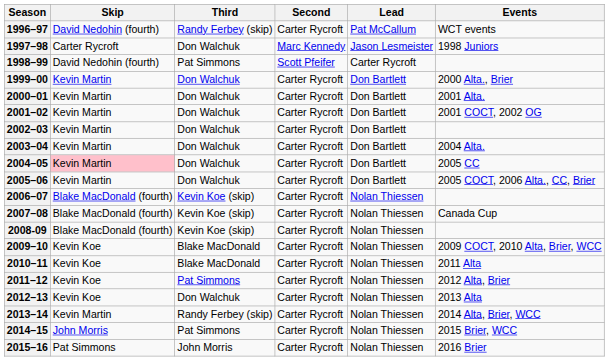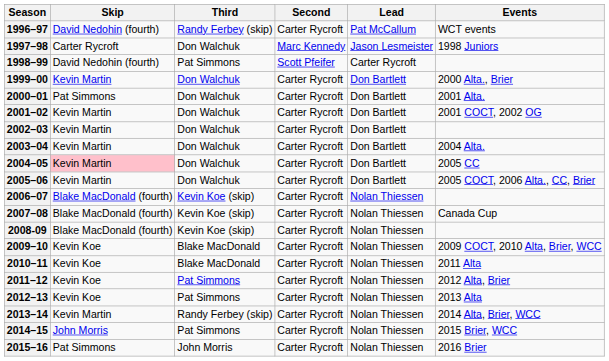 <table class="wikitable">
 <tr>
 <th scope="col">Season</th>
 <th scope="col">Skip</th>
 <th scope="col">Third</th>
 <th scope="col">Second</th>
 <th scope="col">Lead</th>
 <th scope="col">Events</th>
 </tr>
 <tr>
 <th scope="row">1996–97</th>
 <td><a href='#'>David Nedohin</a> (fourth)</td>
 <td><a href='#'>Randy Ferbey</a> (skip)</td>
 <td>Carter Rycroft</td>
 <td><a href='#'>Pat McCallum</a></td>
 <td>WCT events</td>
 </tr>
 <tr>
 <th scope="row">1997–98</th>
 <td>Carter Rycroft</td>
 <td>Don Walchuk</td>
 <td><a href='#'>Marc Kennedy</a></td>
 <td><a href='#'>Jason Lesmeister</a></td>
 <td>1998 <a href='#'>Juniors</a></td>
 </tr>
 <tr>
 <th scope="row">1998–99</th>
 <td>David Nedohin (fourth)</td>
 <td>Pat Simmons</td>
 <td><a href='#'>Scott Pfeifer</a></td>
 <td>Carter Rycroft</td>
 <td></td>
 </tr>
 <tr>
 <th scope="row">1999–00</th>
 <td><a href='#'>Kevin Martin</a></td>
 <td><a href='#'>Don Walchuk</a></td>
 <td>Carter Rycroft</td>
 <td><a href='#'>Don Bartlett</a></td>
 <td>2000 <a href='#'>Alta.</a>, <a href='#'>Brier</a></td>
 </tr>
 <tr>
 <th scope="row">2000–01</th>
-<td>Kevin Martin</td>
+<td>Pat Simmons</td>
 <td>Don Walchuk</td>
 <td>Carter Rycroft</td>
 <td>Don Bartlett</td>
 <td>2001 <a href='#'>Alta.</a></td>
 </tr>
 <tr>
 <th scope="row">2001–02</th>
 <td>Kevin Martin</td>
 <td>Don Walchuk</td>
 <td>Carter Rycroft</td>
 <td>Don Bartlett</td>
 <td>2001 <a href='#'>COCT</a>, 2002 <a href='#'>OG</a></td>
 </tr>
 <tr>
 <th scope="row">2002–03</th>
 <td>Kevin Martin</td>
 <td>Don Walchuk</td>
 <td>Carter Rycroft</td>
 <td>Don Bartlett</td>
 <td></td>
 </tr>
 <tr>
 <th scope="row">2003–04</th>
 <td>Kevin Martin</td>
 <td>Don Walchuk</td>
 <td>Carter Rycroft</td>
 <td>Don Bartlett</td>
 <td>2004 <a href='#'>Alta.</a></td>
 </tr>
 <tr>
 <th scope="row">2004–05</th>
 <td style="background: pink;">Kevin Martin</td>
 <td>Don Walchuk</td>
 <td>Carter Rycroft</td>
 <td>Don Bartlett</td>
 <td>2005 <a href='#'>CC</a></td>
 </tr>
 <tr>
 <th scope="row">2005–06</th>
 <td>Kevin Martin</td>
 <td>Don Walchuk</td>
 <td>Carter Rycroft</td>
 <td>Don Bartlett</td>
 <td>2005 <a href='#'>COCT</a>, 2006 <a href='#'>Alta.</a>, <a href='#'>CC</a>, <a href='#'>Brier</a></td>
 </tr>
 <tr>
 <th scope="row">2006–07</th>
 <td><a href='#'>Blake MacDonald</a> (fourth)</td>
 <td><a href='#'>Kevin Koe</a> (skip)</td>
 <td>Carter Rycroft</td>
 <td><a href='#'>Nolan Thiessen</a></td>
 <td></td>
 </tr>
 <tr>
 <th scope="row">2007–08</th>
 <td>Blake MacDonald (fourth)</td>
 <td>Kevin Koe (skip)</td>
 <td>Carter Rycroft</td>
 <td>Nolan Thiessen</td>
 <td>Canada Cup</td>
 </tr>
 <tr>
 <th scope="row">2008-09</th>
 <td>Blake MacDonald (fourth)</td>
 <td>Kevin Koe (skip)</td>
 <td>Carter Rycroft</td>
 <td>Nolan Thiessen</td>
 <td></td>
 </tr>
 <tr>
 <th scope="row">2009–10</th>
 <td>Kevin Koe</td>
 <td>Blake MacDonald</td>
 <td>Carter Rycroft</td>
 <td>Nolan Thiessen</td>
 <td>2009 <a href='#'>COCT</a>, 2010 <a href='#'>Alta</a>, <a href='#'>Brier</a>, <a href='#'>WCC</a></td>
 </tr>
 <tr>
 <th scope="row">2010–11</th>
 <td>Kevin Koe</td>
 <td>Blake MacDonald</td>
 <td>Carter Rycroft</td>
 <td>Nolan Thiessen</td>
 <td>2011 <a href='#'>Alta</a></td>
 </tr>
 <tr>
 <th scope="row">2011–12</th>
 <td>Kevin Koe</td>
 <td><a href='#'>Pat Simmons</a></td>
 <td>Carter Rycroft</td>
 <td>Nolan Thiessen</td>
 <td>2012 <a href='#'>Alta</a>, <a href='#'>Brier</a></td>
 </tr>
 <tr>
 <th scope="row">2012–13</th>
 <td>Kevin Koe</td>
-<td>Don Walchuk</td>
+<td>Pat Simmons</td>
 <td>Carter Rycroft</td>
 <td>Nolan Thiessen</td>
 <td>2013 <a href='#'>Alta</a></td>
 </tr>
 <tr>
 <th scope="row">2013–14</th>
 <td>Kevin Martin</td>
 <td>Randy Ferbey (skip)</td>
 <td>Carter Rycroft</td>
 <td>Nolan Thiessen</td>
 <td>2014 <a href='#'>Alta</a>, <a href='#'>Brier</a>, <a href='#'>WCC</a></td>
 </tr>
 <tr>
 <th scope="row">2014–15</th>
 <td><a href='#'>John Morris</a></td>
 <td>Pat Simmons</td>
 <td>Carter Rycroft</td>
 <td>Nolan Thiessen</td>
 <td>2015 <a href='#'>Brier</a>, <a href='#'>WCC</a></td>
 </tr>
 <tr>
 <th scope="row">2015–16</th>
 <td>Pat Simmons</td>
 <td>John Morris</td>
 <td>Carter Rycroft</td>
 <td>Nolan Thiessen</td>
 <td>2016 <a href='#'>Brier</a></td>
 </tr>
 </table>
